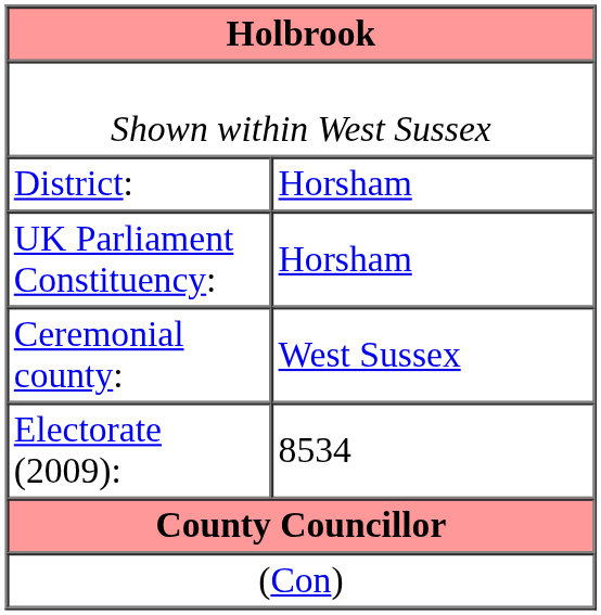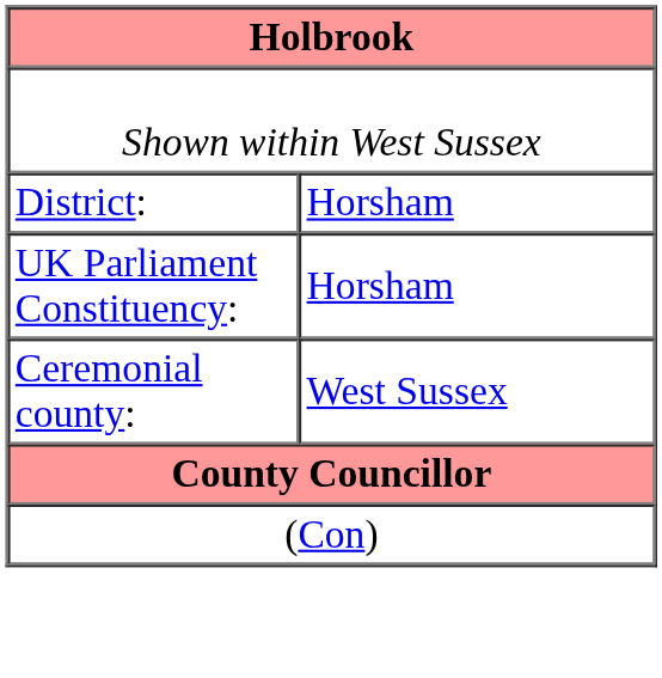 <table class="vcard" border=1 cellpadding=2 cellspacing=0 align=right width=260 style=margin-left:0.5em;>
 <tr>
 <th class="fn org" colspan=2 align=center bgcolor="#ff9999"><strong>Holbrook</strong></th>
 </tr>
 <tr>
 <td colspan=2 align=center><br><em>Shown within West Sussex</em></td>
 </tr>
 <tr class="note">
 <td width="45%"><a href='#'>District</a>:</td>
 <td><a href='#'>Horsham</a></td>
 </tr>
 <tr class="note">
 <td><a href='#'>UK Parliament Constituency</a>:</td>
 <td><a href='#'>Horsham</a></td>
 </tr>
 <tr class="note">
 <td><a href='#'>Ceremonial county</a>:</td>
 <td><a href='#'>West Sussex</a></td>
 </tr>
-<tr class="note">
-<td><a href='#'>Electorate</a> (2009):</td>
-<td>8534</td>
-</tr>
 <tr>
 <th colspan=2 align=center bgcolor="#ff9999">County Councillor</th>
 </tr>
 <tr>
 <td colspan=2 align=center> (<a href='#'>Con</a>)</td>
 </tr>
 </table>
